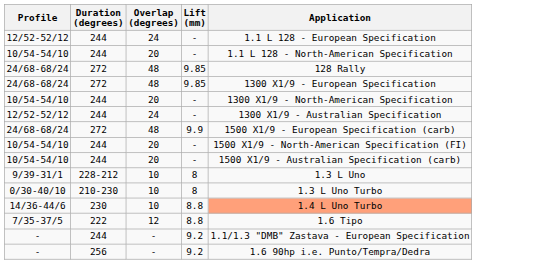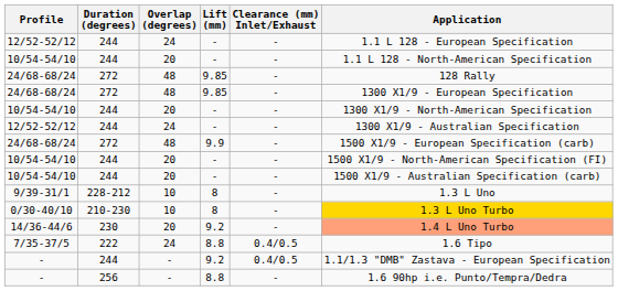 <table class="wikitable" style="text-align:center">
 <tr>
 <th>Profile</th>
 <th>Duration<br>(degrees)</th>
 <th>Overlap<br>(degrees)</th>
 <th>Lift<br>(mm)</th>
+<th>Clearance (mm)<br>Inlet/Exhaust</th>
 <th>Application</th>
 </tr>
 <tr>
 <td>12/52-52/12</td>
 <td>244</td>
 <td>24</td>
+<td>-</td>
 <td>-</td>
 <td>1.1 L 128 - European Specification</td>
 </tr>
 <tr>
 <td>10/54-54/10</td>
 <td>244</td>
 <td>20</td>
 <td>-</td>
+<td>-</td>
 <td>1.1 L 128 - North-American Specification</td>
 </tr>
 <tr>
 <td>24/68-68/24</td>
 <td>272</td>
 <td>48</td>
 <td>9.85</td>
+<td>-</td>
 <td>128 Rally</td>
 </tr>
 <tr>
 <td>24/68-68/24</td>
 <td>272</td>
 <td>48</td>
 <td>9.85</td>
+<td>-</td>
 <td>1300 X1/9 - European Specification</td>
 </tr>
 <tr>
 <td>10/54-54/10</td>
 <td>244</td>
 <td>20</td>
+<td>-</td>
 <td>-</td>
 <td>1300 X1/9 - North-American Specification</td>
 </tr>
 <tr>
 <td>12/52-52/12</td>
 <td>244</td>
 <td>24</td>
 <td>-</td>
+<td>-</td>
 <td>1300 X1/9 - Australian Specification</td>
 </tr>
 <tr>
 <td>24/68-68/24</td>
 <td>272</td>
 <td>48</td>
 <td>9.9</td>
+<td>-</td>
 <td>1500  X1/9 - European Specification (carb)</td>
 </tr>
 <tr>
 <td>10/54-54/10</td>
 <td>244</td>
 <td>20</td>
+<td>-</td>
 <td>-</td>
 <td>1500 X1/9 - North-American Specification (FI)</td>
 </tr>
 <tr>
 <td>10/54-54/10</td>
 <td>244</td>
 <td>20</td>
 <td>-</td>
+<td>-</td>
 <td>1500 X1/9 - Australian Specification (carb)</td>
 </tr>
 <tr>
 <td>9/39-31/1</td>
 <td>228-212</td>
 <td>10</td>
 <td>8</td>
+<td>-</td>
 <td>1.3 L Uno</td>
 </tr>
 <tr>
 <td>0/30-40/10</td>
 <td>210-230</td>
 <td>10</td>
 <td>8</td>
-<td>1.3 L Uno Turbo</td>
+<td>-</td>
+<td style="background: gold;">1.3 L Uno Turbo</td>
 </tr>
 <tr>
 <td>14/36-44/6</td>
 <td>230</td>
-<td>10</td>
-<td>8.8</td>
+<td>20</td>
+<td>9.2</td>
+<td>-</td>
 <td style="background: lightsalmon;">1.4 L Uno Turbo</td>
 </tr>
 <tr>
 <td>7/35-37/5</td>
 <td>222</td>
-<td>12</td>
+<td>24</td>
 <td>8.8</td>
+<td>0.4/0.5</td>
 <td>1.6 Tipo</td>
 </tr>
 <tr>
 <td>-</td>
 <td>244</td>
 <td>-</td>
 <td>9.2</td>
+<td>0.4/0.5</td>
 <td>1.1/1.3 "DMB" Zastava - European Specification</td>
 </tr>
 <tr>
 <td>-</td>
 <td>256</td>
 <td>-</td>
-<td>9.2</td>
+<td>8.8</td>
+<td>-</td>
 <td>1.6 90hp i.e. Punto/Tempra/Dedra</td>
 </tr>
 </table>
